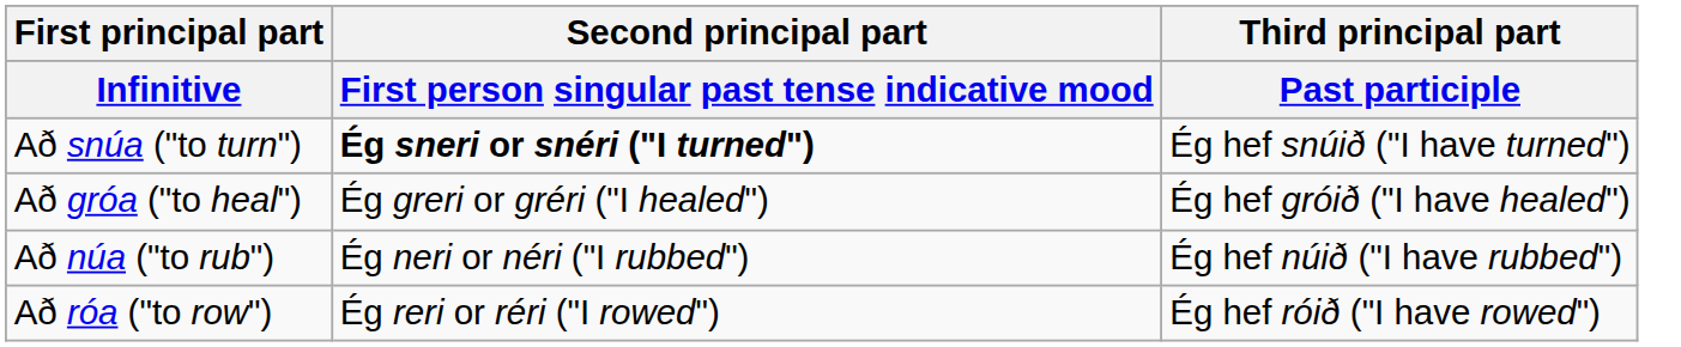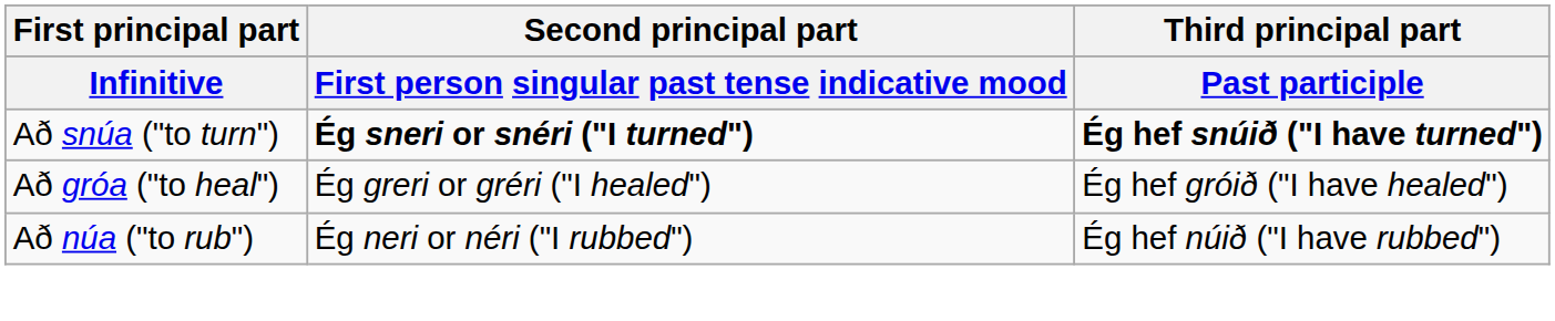 <table class="wikitable">
 <tr>
 <th>First principal part</th>
 <th>Second principal part</th>
 <th>Third principal part</th>
 </tr>
 <tr>
 <th><a href='#'>Infinitive</a></th>
 <th><a href='#'>First person</a> <a href='#'>singular</a> <a href='#'>past tense</a> <a href='#'>indicative mood</a></th>
 <th><a href='#'>Past participle</a></th>
 </tr>
 <tr>
 <td>Að <em><a href='#'>snúa</a></em> ("to <em>turn</em>")</td>
 <td><strong>Ég <em>sneri</em> or <em>snéri</em>  ("I <em>turned</em>")</strong></td>
-<td>Ég hef <em>snúið</em> ("I have <em>turned</em>")</td>
+<td><strong>Ég hef <em>snúið</em> ("I have <em>turned</em>")</strong></td>
 </tr>
 <tr>
 <td>Að <em><a href='#'>gróa</a></em> ("to <em>heal</em>")</td>
 <td>Ég <em>greri</em> or <em>gréri</em> ("I <em>healed</em>")</td>
 <td>Ég hef <em>gróið</em> ("I have <em>healed</em>")</td>
 </tr>
 <tr>
 <td>Að <em><a href='#'>núa</a></em> ("to <em>rub</em>")</td>
 <td>Ég <em>neri</em> or <em>néri</em> ("I <em>rubbed</em>")</td>
 <td>Ég hef <em>núið</em> ("I have <em>rubbed</em>")</td>
 </tr>
-<tr>
-<td>Að <em><a href='#'>róa</a></em> ("to <em>row</em>")</td>
-<td>Ég <em>reri</em> or <em>réri</em> ("I <em>rowed</em>")</td>
-<td>Ég hef <em>róið</em> ("I have <em>rowed</em>")</td>
-</tr>
 </table>
